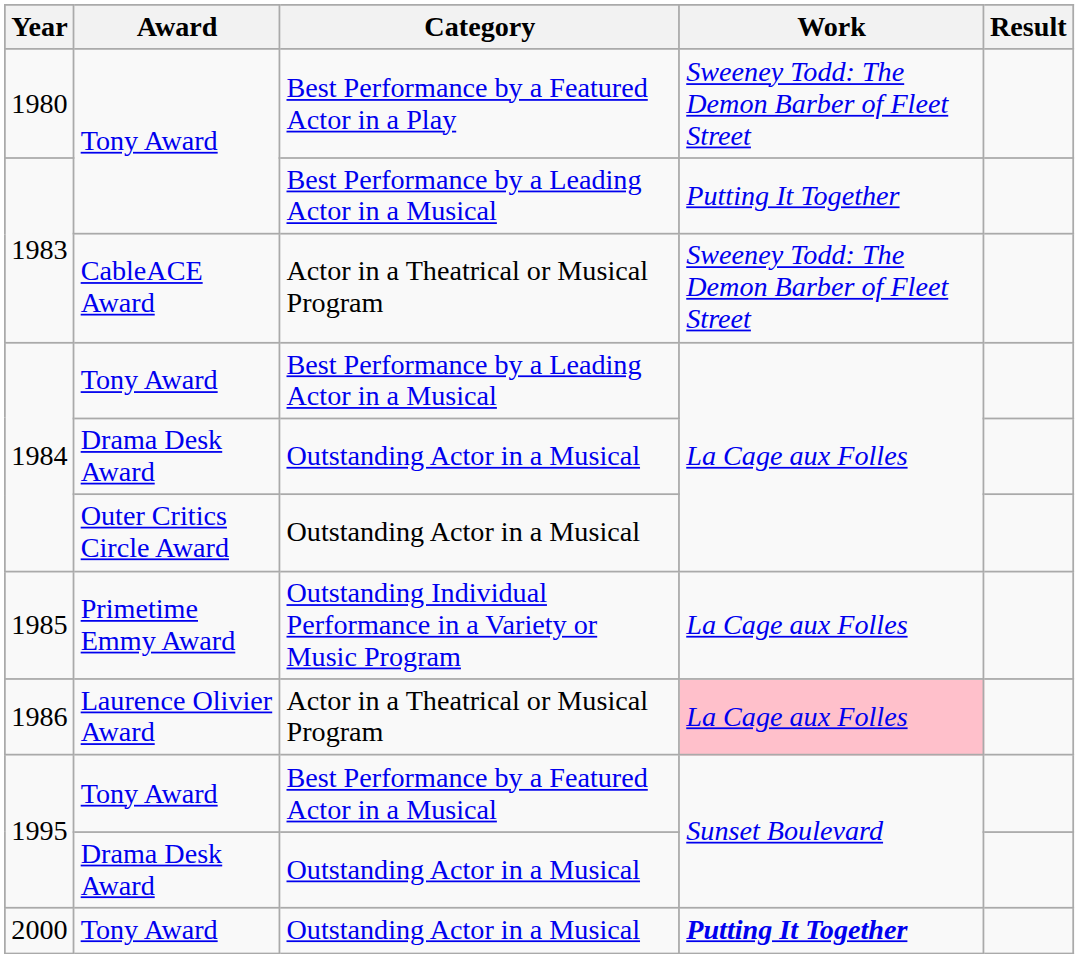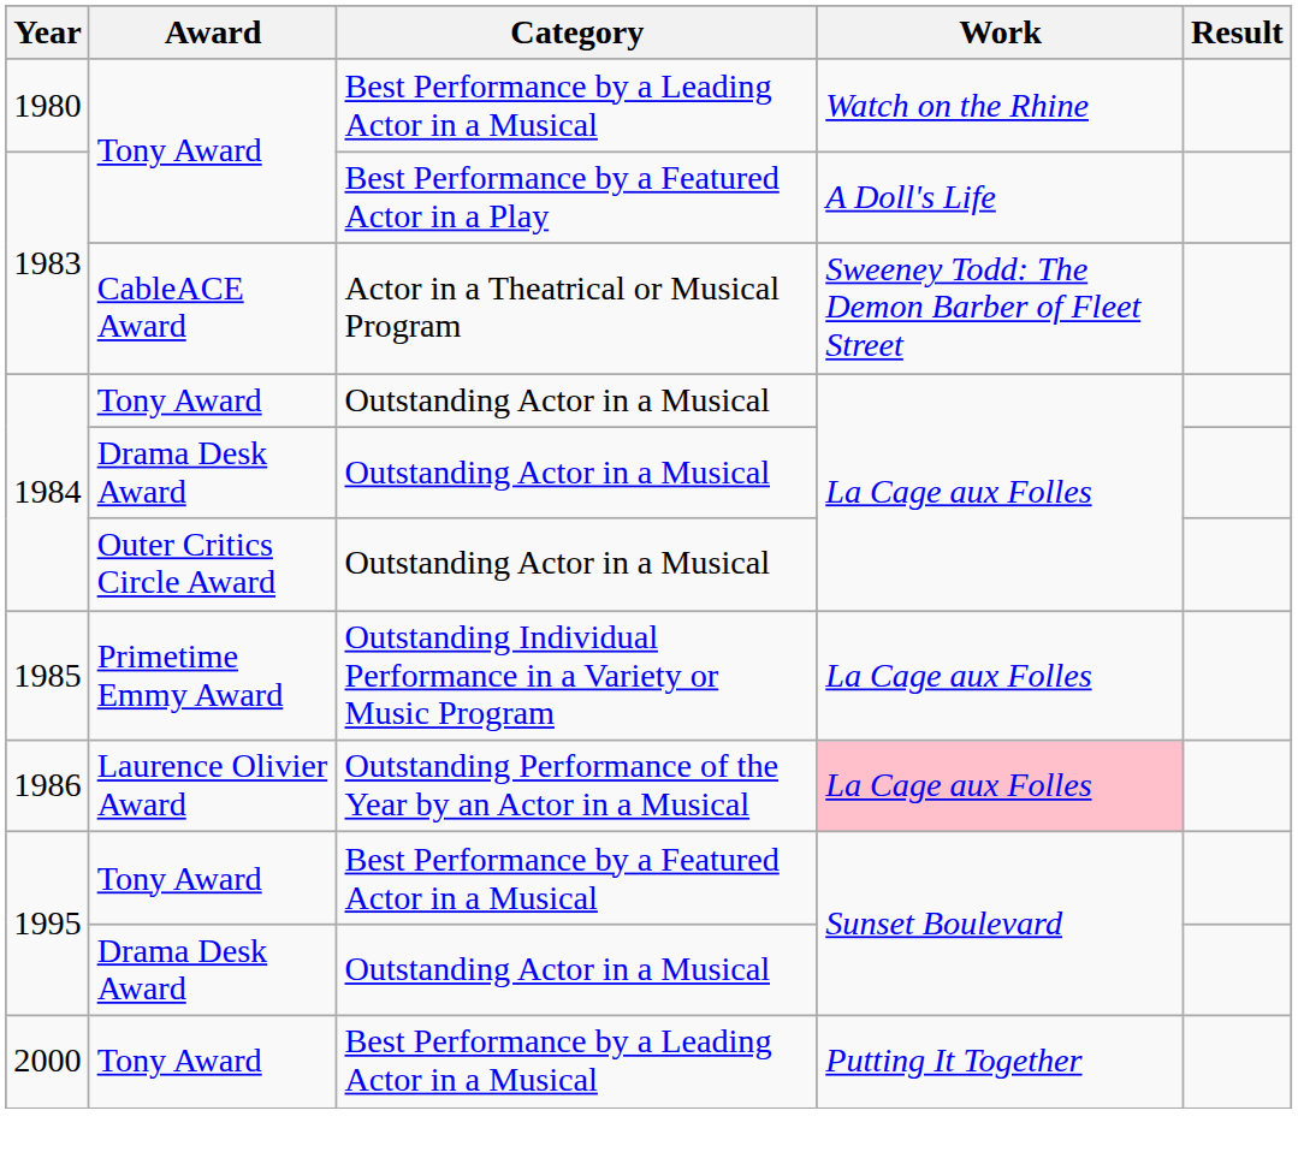 <table class="wikitable">
 <tr>
 <th>Year</th>
 <th>Award</th>
 <th>Category</th>
 <th>Work</th>
 <th>Result</th>
 </tr>
 <tr>
 <td>1980</td>
 <td rowspan=2><a href='#'>Tony Award</a></td>
-<td><a href='#'>Best Performance by a Featured Actor in a Play</a></td>
-<td><em><a href='#'>Sweeney Todd: The Demon Barber of Fleet Street</a></em></td>
+<td><a href='#'>Best Performance by a Leading Actor in a Musical</a></td>
+<td><em><a href='#'>Watch on the Rhine</a></em></td>
 <td></td>
 </tr>
 <tr>
 <td rowspan=2>1983</td>
-<td><a href='#'>Best Performance by a Leading Actor in a Musical</a></td>
-<td><em><a href='#'>Putting It Together</a></em></td>
+<td><a href='#'>Best Performance by a Featured Actor in a Play</a></td>
+<td><em><a href='#'>A Doll's Life</a></em></td>
 <td></td>
 </tr>
 <tr>
 <td><a href='#'>CableACE Award</a></td>
 <td>Actor in a Theatrical or Musical Program</td>
 <td><em><a href='#'>Sweeney Todd: The Demon Barber of Fleet Street</a></em></td>
 <td></td>
 </tr>
 <tr>
 <td rowspan=3>1984</td>
 <td><a href='#'>Tony Award</a></td>
-<td><a href='#'>Best Performance by a Leading Actor in a Musical</a></td>
+<td>Outstanding Actor in a Musical</td>
 <td rowspan=3><em><a href='#'>La Cage aux Folles</a></em></td>
 <td></td>
 </tr>
 <tr>
 <td><a href='#'>Drama Desk Award</a></td>
 <td><a href='#'>Outstanding Actor in a Musical</a></td>
 <td></td>
 </tr>
 <tr>
 <td><a href='#'>Outer Critics Circle Award</a></td>
 <td>Outstanding Actor in a Musical</td>
 <td></td>
 </tr>
 <tr>
 <td>1985</td>
 <td><a href='#'>Primetime Emmy Award</a></td>
 <td><a href='#'>Outstanding Individual Performance in a Variety or Music Program</a></td>
 <td><em><a href='#'>La Cage aux Folles</a></em></td>
 <td></td>
 </tr>
 <tr>
 <td>1986</td>
 <td><a href='#'>Laurence Olivier Award</a></td>
-<td>Actor in a Theatrical or Musical Program</td>
+<td><a href='#'>Outstanding Performance of the Year by an Actor in a Musical</a></td>
 <td style="background: pink;"><em><a href='#'>La Cage aux Folles</a></em></td>
 <td></td>
 </tr>
 <tr>
 <td rowspan=2>1995</td>
 <td><a href='#'>Tony Award</a></td>
 <td><a href='#'>Best Performance by a Featured Actor in a Musical</a></td>
 <td rowspan=2><em><a href='#'>Sunset Boulevard</a></em></td>
 <td></td>
 </tr>
 <tr>
 <td><a href='#'>Drama Desk Award</a></td>
 <td><a href='#'>Outstanding Actor in a Musical</a></td>
 <td></td>
 </tr>
 <tr>
 <td>2000</td>
 <td><a href='#'>Tony Award</a></td>
-<td><a href='#'>Outstanding Actor in a Musical</a></td>
-<td><strong><em><a href='#'>Putting It Together</a></em></strong></td>
+<td><a href='#'>Best Performance by a Leading Actor in a Musical</a></td>
+<td><em><a href='#'>Putting It Together</a></em></td>
 <td></td>
 </tr>
 </table>
